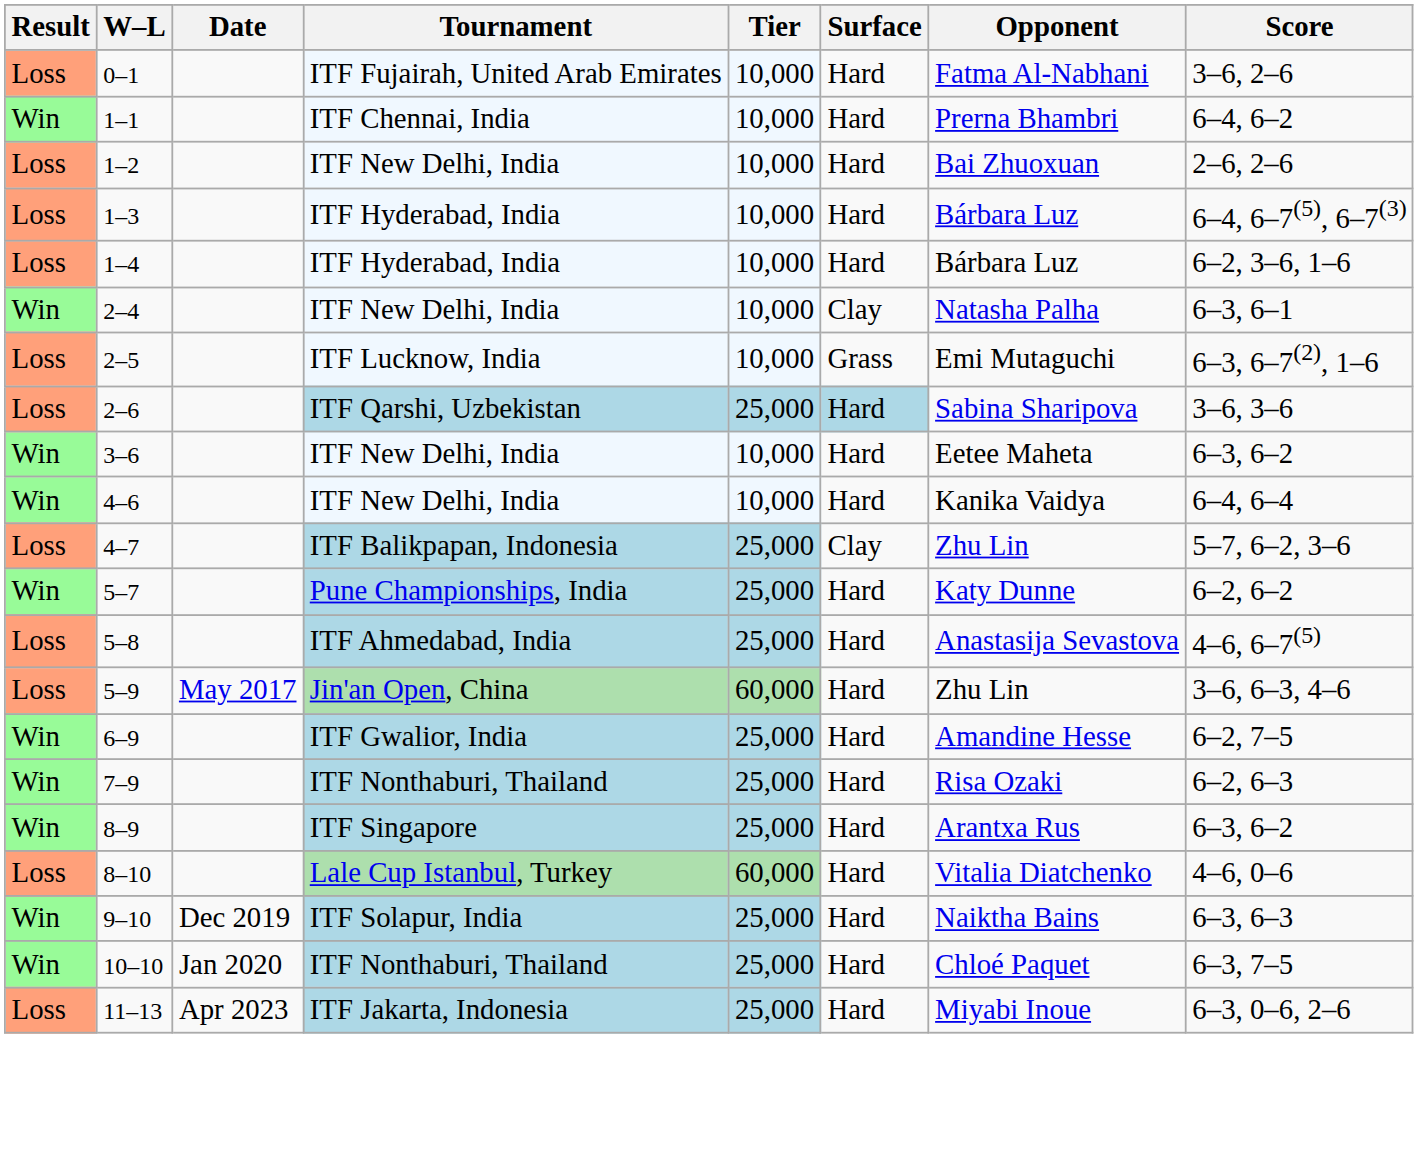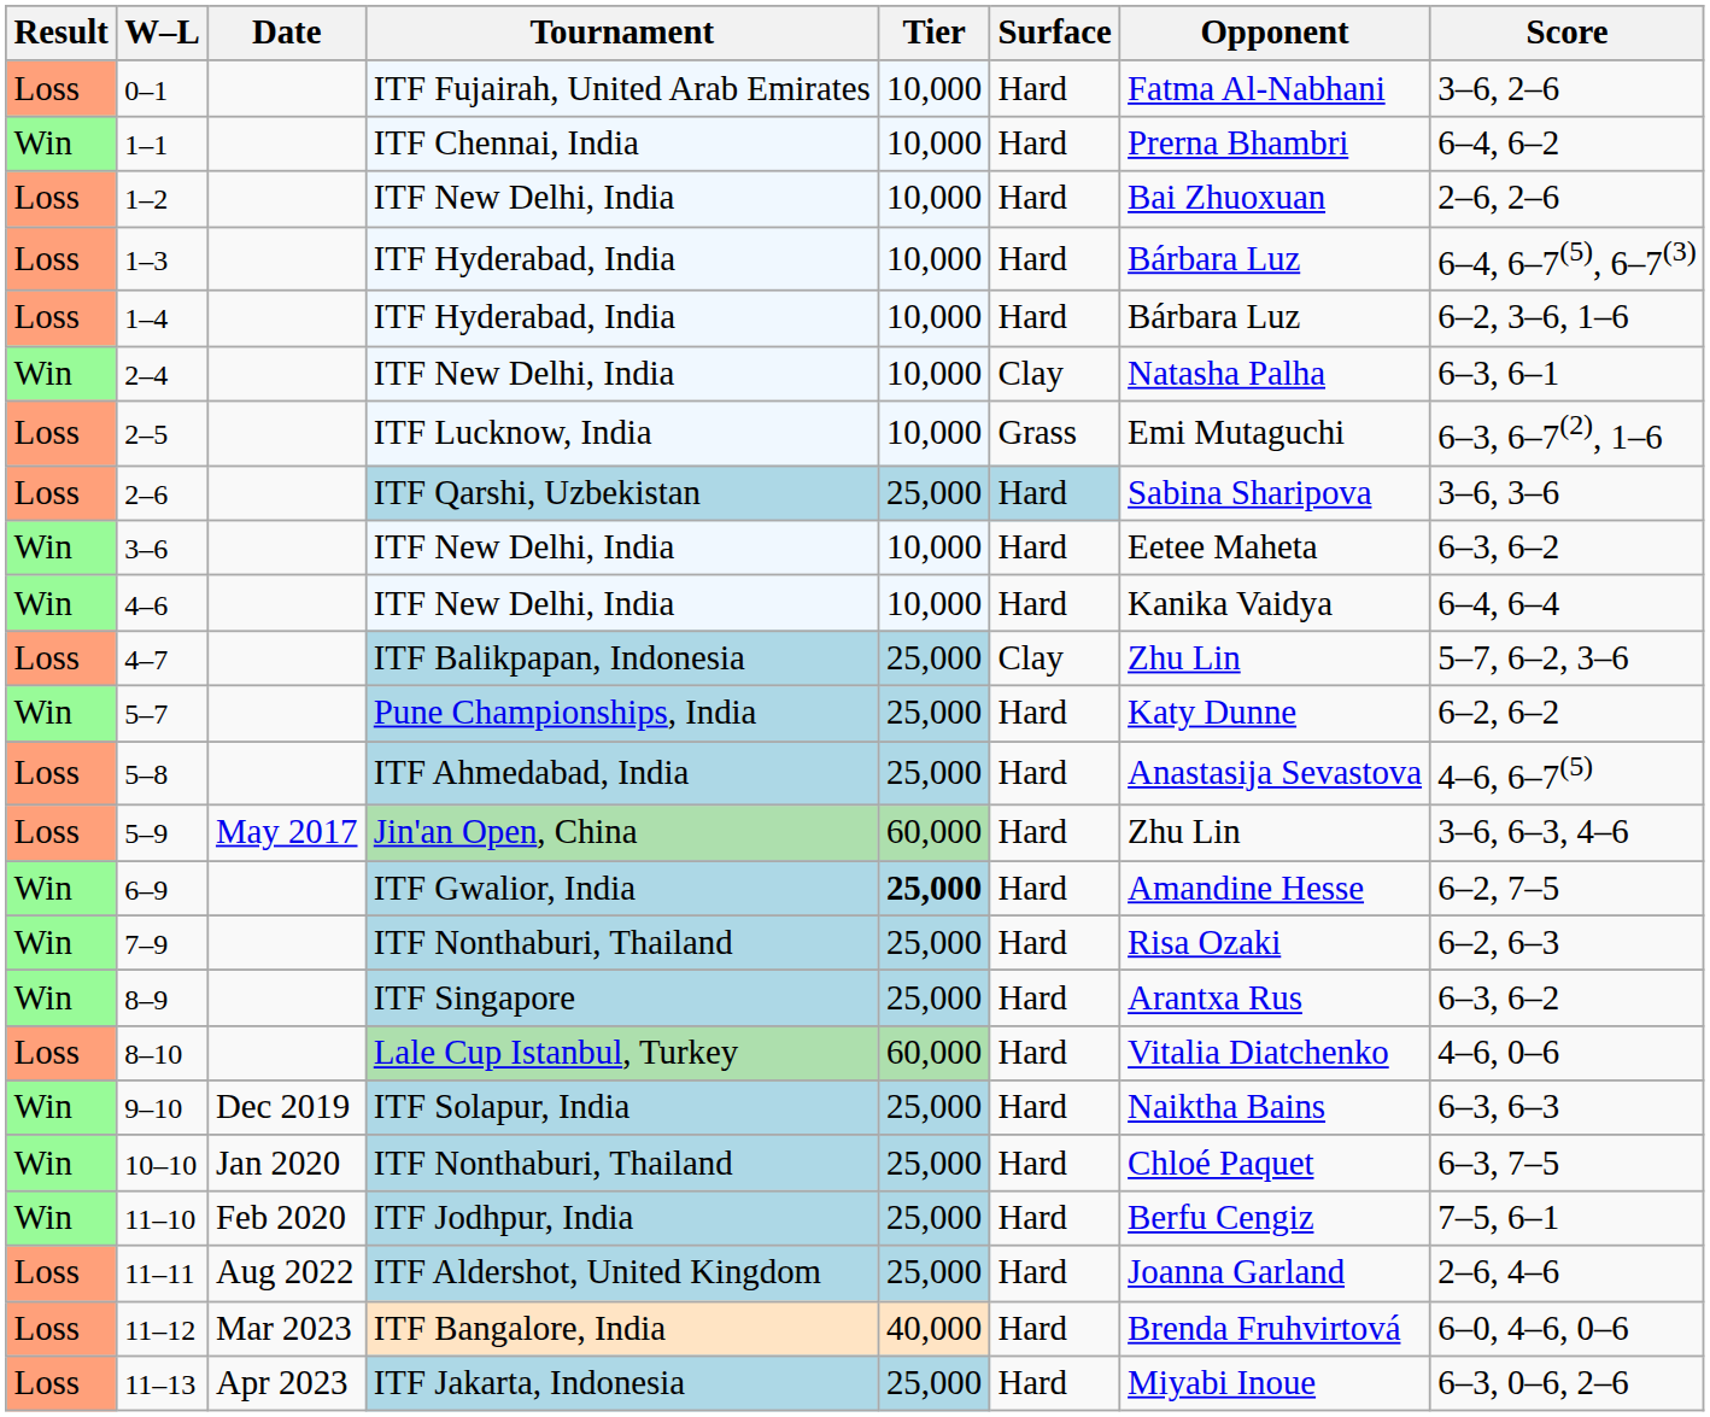 <table class="sortable wikitable">
 <tr>
 <th>Result</th>
 <th class="unsortable">W–L</th>
 <th>Date</th>
 <th>Tournament</th>
 <th>Tier</th>
 <th>Surface</th>
 <th>Opponent</th>
 <th class="unsortable">Score</th>
 </tr>
 <tr>
 <td bgcolor=FFA07A>Loss</td>
 <td><small>0–1</small></td>
 <td></td>
 <td style="background:#f0f8ff;">ITF Fujairah, United Arab Emirates</td>
 <td style="background:#f0f8ff;">10,000</td>
 <td>Hard</td>
 <td> <a href='#'>Fatma Al-Nabhani</a></td>
 <td>3–6, 2–6</td>
 </tr>
 <tr>
 <td style="background:#98fb98;">Win</td>
 <td><small>1–1</small></td>
 <td></td>
 <td style="background:#f0f8ff;">ITF Chennai, India</td>
 <td style="background:#f0f8ff;">10,000</td>
 <td>Hard</td>
 <td> <a href='#'>Prerna Bhambri</a></td>
 <td>6–4, 6–2</td>
 </tr>
 <tr>
 <td bgcolor=FFA07A>Loss</td>
 <td><small>1–2</small></td>
 <td></td>
 <td style="background:#f0f8ff;">ITF New Delhi, India</td>
 <td style="background:#f0f8ff;">10,000</td>
 <td>Hard</td>
 <td> <a href='#'>Bai Zhuoxuan</a></td>
 <td>2–6, 2–6</td>
 </tr>
 <tr>
 <td bgcolor=FFA07A>Loss</td>
 <td><small>1–3</small></td>
 <td></td>
 <td style="background:#f0f8ff;">ITF Hyderabad, India</td>
 <td style="background:#f0f8ff;">10,000</td>
 <td>Hard</td>
 <td> <a href='#'>Bárbara Luz</a></td>
 <td>6–4, 6–7<sup>(5)</sup>, 6–7<sup>(3)</sup></td>
 </tr>
 <tr>
 <td bgcolor=FFA07A>Loss</td>
 <td><small>1–4</small></td>
 <td></td>
 <td style="background:#f0f8ff;">ITF Hyderabad, India</td>
 <td style="background:#f0f8ff;">10,000</td>
 <td>Hard</td>
 <td> Bárbara Luz</td>
 <td>6–2, 3–6, 1–6</td>
 </tr>
 <tr>
 <td style="background:#98fb98;">Win</td>
 <td><small>2–4</small></td>
 <td></td>
 <td style="background:#f0f8ff;">ITF New Delhi, India</td>
 <td style="background:#f0f8ff;">10,000</td>
 <td>Clay</td>
 <td> <a href='#'>Natasha Palha</a></td>
 <td>6–3, 6–1</td>
 </tr>
 <tr>
 <td bgcolor=FFA07A>Loss</td>
 <td><small>2–5</small></td>
 <td></td>
 <td style="background:#f0f8ff;">ITF Lucknow, India</td>
 <td style="background:#f0f8ff;">10,000</td>
 <td>Grass</td>
 <td> Emi Mutaguchi</td>
 <td>6–3, 6–7<sup>(2)</sup>, 1–6</td>
 </tr>
 <tr>
 <td bgcolor=FFA07A>Loss</td>
 <td><small>2–6</small></td>
 <td></td>
 <td style="background:lightblue;">ITF Qarshi, Uzbekistan</td>
 <td style="background:lightblue;">25,000</td>
 <td style="background: lightblue;">Hard</td>
 <td> <a href='#'>Sabina Sharipova</a></td>
 <td>3–6, 3–6</td>
 </tr>
 <tr>
 <td style="background:#98fb98;">Win</td>
 <td><small>3–6</small></td>
 <td></td>
 <td style="background:#f0f8ff;">ITF New Delhi, India</td>
 <td style="background:#f0f8ff;">10,000</td>
 <td>Hard</td>
 <td> Eetee Maheta</td>
 <td>6–3, 6–2</td>
 </tr>
 <tr>
 <td style="background:#98fb98;">Win</td>
 <td><small>4–6</small></td>
 <td></td>
 <td style="background:#f0f8ff;">ITF New Delhi, India</td>
 <td style="background:#f0f8ff;">10,000</td>
 <td>Hard</td>
 <td> Kanika Vaidya</td>
 <td>6–4, 6–4</td>
 </tr>
 <tr>
 <td bgcolor=FFA07A>Loss</td>
 <td><small>4–7</small></td>
 <td></td>
 <td style="background:lightblue;">ITF Balikpapan, Indonesia</td>
 <td style="background:lightblue;">25,000</td>
 <td>Clay</td>
 <td> <a href='#'>Zhu Lin</a></td>
 <td>5–7, 6–2, 3–6</td>
 </tr>
 <tr>
 <td style="background:#98fb98;">Win</td>
 <td><small>5–7</small></td>
 <td></td>
 <td style="background:lightblue;"><a href='#'>Pune Championships</a>, India</td>
 <td style="background:lightblue;">25,000</td>
 <td>Hard</td>
 <td> <a href='#'>Katy Dunne</a></td>
 <td>6–2, 6–2</td>
 </tr>
 <tr>
 <td bgcolor=FFA07A>Loss</td>
 <td><small>5–8</small></td>
 <td></td>
 <td style="background:lightblue;">ITF Ahmedabad, India</td>
 <td style="background:lightblue;">25,000</td>
 <td>Hard</td>
 <td> <a href='#'>Anastasija Sevastova</a></td>
 <td>4–6, 6–7<sup>(5)</sup></td>
 </tr>
 <tr>
 <td bgcolor=FFA07A>Loss</td>
 <td><small>5–9</small></td>
 <td><a href='#'>May 2017</a></td>
 <td style="background:#addfad;"><a href='#'>Jin'an Open</a>, China</td>
 <td style="background:#addfad;">60,000</td>
 <td>Hard</td>
 <td> Zhu Lin</td>
 <td>3–6, 6–3, 4–6</td>
 </tr>
 <tr>
 <td style="background:#98fb98;">Win</td>
 <td><small>6–9</small></td>
 <td></td>
 <td style="background:lightblue;">ITF Gwalior, India</td>
-<td style="background:lightblue;">25,000</td>
+<td style="background:lightblue;"><strong>25,000</strong></td>
 <td>Hard</td>
 <td> <a href='#'>Amandine Hesse</a></td>
 <td>6–2, 7–5</td>
 </tr>
 <tr>
 <td style="background:#98fb98;">Win</td>
 <td><small>7–9</small></td>
 <td></td>
 <td style="background:lightblue;">ITF Nonthaburi, Thailand</td>
 <td style="background:lightblue;">25,000</td>
 <td>Hard</td>
 <td> <a href='#'>Risa Ozaki</a></td>
 <td>6–2, 6–3</td>
 </tr>
 <tr>
 <td style="background:#98fb98;">Win</td>
 <td><small>8–9</small></td>
 <td></td>
 <td style="background:lightblue;">ITF Singapore</td>
 <td style="background:lightblue;">25,000</td>
 <td>Hard</td>
 <td> <a href='#'>Arantxa Rus</a></td>
 <td>6–3, 6–2</td>
 </tr>
 <tr>
 <td style="background:#ffa07a;">Loss</td>
 <td><small>8–10</small></td>
 <td><a href='#'></a></td>
 <td style="background:#addfad;"><a href='#'>Lale Cup Istanbul</a>, Turkey</td>
 <td style="background:#addfad;">60,000</td>
 <td>Hard</td>
 <td> <a href='#'>Vitalia Diatchenko</a></td>
 <td>4–6, 0–6</td>
 </tr>
 <tr>
 <td style="background:#98fb98;">Win</td>
 <td><small>9–10</small></td>
 <td>Dec 2019</td>
 <td style="background:lightblue;">ITF Solapur, India</td>
 <td style="background:lightblue;">25,000</td>
 <td>Hard</td>
 <td> <a href='#'>Naiktha Bains</a></td>
 <td>6–3, 6–3</td>
 </tr>
 <tr>
 <td style="background:#98fb98">Win</td>
 <td><small>10–10</small></td>
 <td>Jan 2020</td>
 <td style="background:lightblue;">ITF Nonthaburi, Thailand</td>
 <td style="background:lightblue;">25,000</td>
 <td>Hard</td>
 <td> <a href='#'>Chloé Paquet</a></td>
 <td>6–3, 7–5</td>
 </tr>
 <tr>
+<td style="background:#98fb98">Win</td>
+<td><small>11–10</small></td>
+<td>Feb 2020</td>
+<td style="background:lightblue;">ITF Jodhpur, India</td>
+<td style="background:lightblue;">25,000</td>
+<td>Hard</td>
+<td> <a href='#'>Berfu Cengiz</a></td>
+<td>7–5, 6–1</td>
+</tr>
+<tr>
+<td style="background:#ffa07a">Loss</td>
+<td><small>11–11</small></td>
+<td>Aug 2022</td>
+<td style="background:lightblue;">ITF Aldershot, United Kingdom</td>
+<td style="background:lightblue;">25,000</td>
+<td>Hard</td>
+<td> <a href='#'>Joanna Garland</a></td>
+<td>2–6, 4–6</td>
+</tr>
+<tr>
+<td style="background:#ffa07a">Loss</td>
+<td><small>11–12</small></td>
+<td>Mar 2023</td>
+<td style="background:#ffe4c4;">ITF Bangalore, India</td>
+<td style="background:#ffe4c4;">40,000</td>
+<td>Hard</td>
+<td> <a href='#'>Brenda Fruhvirtová</a></td>
+<td>6–0, 4–6, 0–6</td>
+</tr>
+<tr>
 <td style="background:#ffa07a">Loss</td>
 <td><small>11–13</small></td>
 <td>Apr 2023</td>
 <td style="background:lightblue;">ITF Jakarta, Indonesia</td>
 <td style="background:lightblue;">25,000</td>
 <td>Hard</td>
 <td> <a href='#'>Miyabi Inoue</a></td>
 <td>6–3, 0–6, 2–6</td>
 </tr>
 </table>
